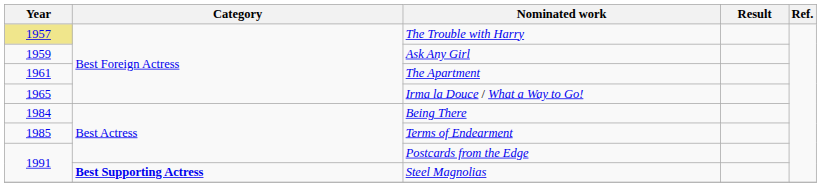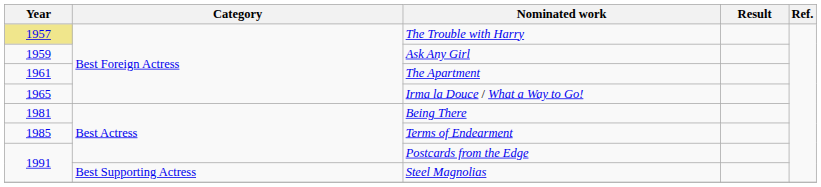 <table class=wikitable>
 <tr>
 <th scope="col" style="width:5em;">Year</th>
 <th scope="col" style="width:26em;">Category</th>
 <th scope="col" style="width:25em;">Nominated work</th>
 <th scope="col" style="width:5em;">Result</th>
 <th>Ref.</th>
 </tr>
 <tr>
 <td style="background: khaki; text-align:center;"><a href='#'>1957</a></td>
 <td rowspan=4><a href='#'>Best Foreign Actress</a></td>
 <td><em><a href='#'>The Trouble with Harry</a></em></td>
 <td></td>
 <td rowspan=8></td>
 </tr>
 <tr>
 <td style="text-align:center;"><a href='#'>1959</a></td>
 <td><em><a href='#'>Ask Any Girl</a></em></td>
 <td></td>
 </tr>
 <tr>
 <td style="text-align:center;"><a href='#'>1961</a></td>
 <td><em><a href='#'>The Apartment</a></em></td>
 <td></td>
 </tr>
 <tr>
 <td style="text-align:center;"><a href='#'>1965</a></td>
 <td><em><a href='#'>Irma la Douce</a></em> / <em><a href='#'>What a Way to Go!</a></em></td>
 <td></td>
 </tr>
 <tr>
-<td style="text-align:center;"><a href='#'>1984</a></td>
+<td style="text-align:center;"><a href='#'>1981</a></td>
 <td rowspan=3><a href='#'>Best Actress</a></td>
 <td><em><a href='#'>Being There</a></em></td>
 <td></td>
 </tr>
 <tr>
 <td style="text-align:center;"><a href='#'>1985</a></td>
 <td><em><a href='#'>Terms of Endearment</a></em></td>
 <td></td>
 </tr>
 <tr>
 <td style="text-align:center;", rowspan=2><a href='#'>1991</a></td>
 <td><em><a href='#'>Postcards from the Edge</a></em></td>
 <td></td>
 </tr>
 <tr>
-<td><strong><a href='#'>Best Supporting Actress</a></strong></td>
+<td><a href='#'>Best Supporting Actress</a></td>
 <td><em><a href='#'>Steel Magnolias</a></em></td>
 <td></td>
 </tr>
 <tr>
 </tr>
 </table>
